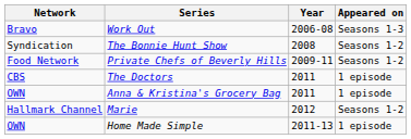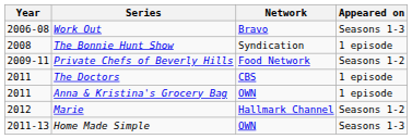 <table class="wikitable sortable">
 <tr>
+<th>Year</th>
+<th>Series</th>
 <th>Network</th>
-<th>Series</th>
-<th>Year</th>
 <th>Appeared on</th>
 </tr>
 <tr>
+<td>2006-08</td>
+<td><em><a href='#'>Work Out</a></em></td>
 <td><a href='#'>Bravo</a></td>
-<td><em><a href='#'>Work Out</a></em></td>
-<td>2006-08</td>
 <td>Seasons 1-3</td>
 </tr>
 <tr>
+<td>2008</td>
+<td><em><a href='#'>The Bonnie Hunt Show</a></em></td>
 <td>Syndication</td>
-<td><em><a href='#'>The Bonnie Hunt Show</a></em></td>
-<td>2008</td>
+<td>1 episode</td>
+</tr>
+<tr>
+<td>2009-11</td>
+<td><em><a href='#'>Private Chefs of Beverly Hills</a></em></td>
+<td><a href='#'>Food Network</a></td>
 <td>Seasons 1-2</td>
 </tr>
 <tr>
-<td><a href='#'>Food Network</a></td>
-<td><em><a href='#'>Private Chefs of Beverly Hills</a></em></td>
-<td>2009-11</td>
+<td>2011</td>
+<td><em><a href='#'>The Doctors</a></em></td>
+<td><a href='#'>CBS</a></td>
+<td>1 episode</td>
+</tr>
+<tr>
+<td>2011</td>
+<td><em><a href='#'>Anna & Kristina's Grocery Bag</a></em></td>
+<td><a href='#'>OWN</a></td>
+<td>1 episode</td>
+</tr>
+<tr>
+<td>2012</td>
+<td><em><a href='#'>Marie</a></em></td>
+<td><a href='#'>Hallmark Channel</a></td>
 <td>Seasons 1-2</td>
 </tr>
 <tr>
-<td><a href='#'>CBS</a></td>
-<td><em><a href='#'>The Doctors</a></em></td>
-<td>2011</td>
-<td>1 episode</td>
-</tr>
-<tr>
+<td>2011-13</td>
+<td><em>Home Made Simple</em></td>
 <td><a href='#'>OWN</a></td>
-<td><em><a href='#'>Anna & Kristina's Grocery Bag</a></em></td>
-<td>2011</td>
-<td>1 episode</td>
-</tr>
-<tr>
-<td><a href='#'>Hallmark Channel</a></td>
-<td><em><a href='#'>Marie</a></em></td>
-<td>2012</td>
-<td>Seasons 1-2</td>
-</tr>
-<tr>
-<td><a href='#'>OWN</a></td>
-<td><em>Home Made Simple</em></td>
-<td>2011-13</td>
-<td>1 episode</td>
+<td>Seasons 1-3</td>
 </tr>
 </table>
